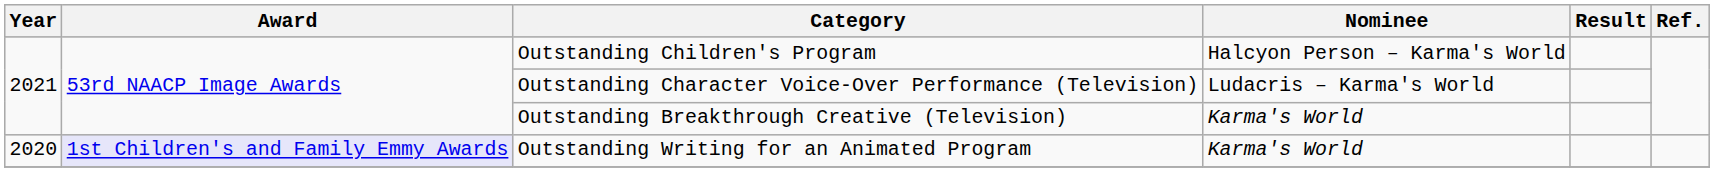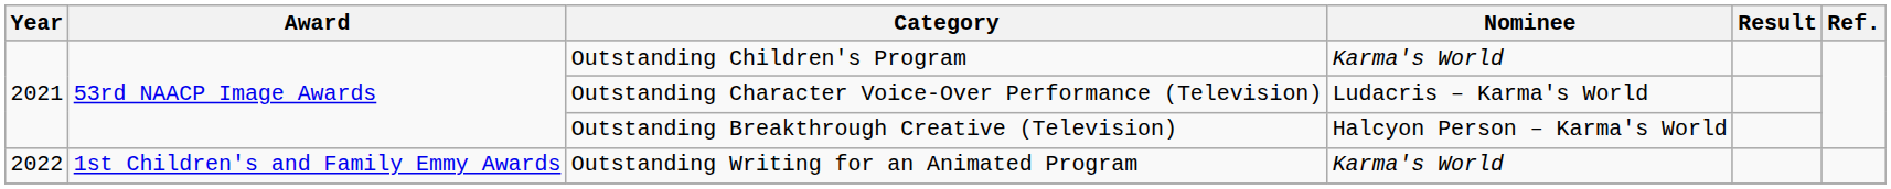 <table class="wikitable sortable">
 <tr>
 <th>Year</th>
 <th>Award</th>
 <th>Category</th>
 <th>Nominee</th>
 <th>Result</th>
 <th>Ref.</th>
 </tr>
 <tr>
 <td rowspan="3">2021</td>
 <td rowspan="3"><a href='#'>53rd NAACP Image Awards</a></td>
 <td>Outstanding Children's Program</td>
-<td>Halcyon Person – Karma's World</td>
+<td><em>Karma's World</em></td>
 <td></td>
 <td rowspan="3"></td>
 </tr>
 <tr>
 <td>Outstanding Character Voice-Over Performance (Television)</td>
 <td>Ludacris – Karma's World</td>
 <td></td>
 </tr>
 <tr>
 <td>Outstanding Breakthrough Creative (Television)</td>
-<td><em>Karma's World</em></td>
+<td>Halcyon Person – Karma's World</td>
 <td></td>
 </tr>
 <tr>
-<td>2020</td>
-<td style="background: lavender;"><a href='#'>1st Children's and Family Emmy Awards</a></td>
+<td>2022</td>
+<td><a href='#'>1st Children's and Family Emmy Awards</a></td>
 <td>Outstanding Writing for an Animated Program</td>
 <td><em>Karma's World</em></td>
 <td></td>
 <td></td>
 </tr>
 <tr>
 </tr>
 </table>
